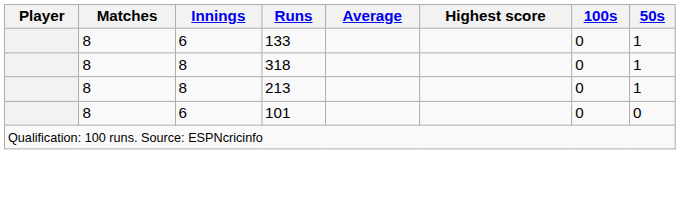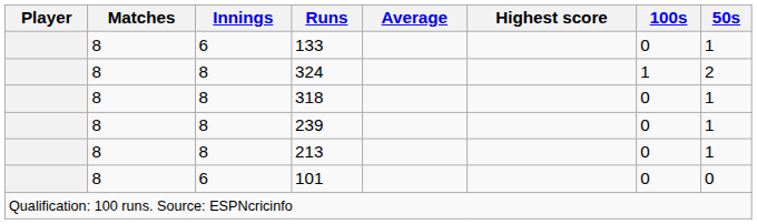 <table class="wikitable sortable plainrowheaders" style="width:80%;">
 <tr>
 <th scope="col">Player</th>
 <th scope="col">Matches</th>
 <th scope="col"><a href='#'>Innings</a></th>
 <th scope="col"><a href='#'>Runs</a></th>
 <th scope="col"><a href='#'>Average</a></th>
 <th scope="col">Highest score</th>
 <th scope="col"><a href='#'>100s</a></th>
 <th scope="col"><a href='#'>50s</a></th>
 </tr>
 <tr>
 <th scope="row"></th>
 <td>8</td>
 <td>6</td>
 <td>133</td>
 <td></td>
 <td></td>
 <td>0</td>
 <td>1</td>
 </tr>
 <tr>
 <th scope="row"></th>
 <td>8</td>
 <td>8</td>
+<td>324</td>
+<td></td>
+<td></td>
+<td>1</td>
+<td>2</td>
+</tr>
+<tr>
+<th scope="row"></th>
+<td>8</td>
+<td>8</td>
 <td>318</td>
+<td></td>
+<td></td>
+<td>0</td>
+<td>1</td>
+</tr>
+<tr>
+<th scope="row"></th>
+<td>8</td>
+<td>8</td>
+<td>239</td>
 <td></td>
 <td></td>
 <td>0</td>
 <td>1</td>
 </tr>
 <tr>
 <th scope="row"></th>
 <td>8</td>
 <td>8</td>
 <td>213</td>
 <td></td>
 <td></td>
 <td>0</td>
 <td>1</td>
 </tr>
 <tr>
 <th scope="row"></th>
 <td>8</td>
 <td>6</td>
 <td>101</td>
 <td></td>
 <td></td>
 <td>0</td>
 <td>0</td>
 </tr>
 <tr class="sortbottom">
 <td colspan="8"><small>Qualification: 100 runs. Source: ESPNcricinfo</small></td>
 </tr>
 </table>
